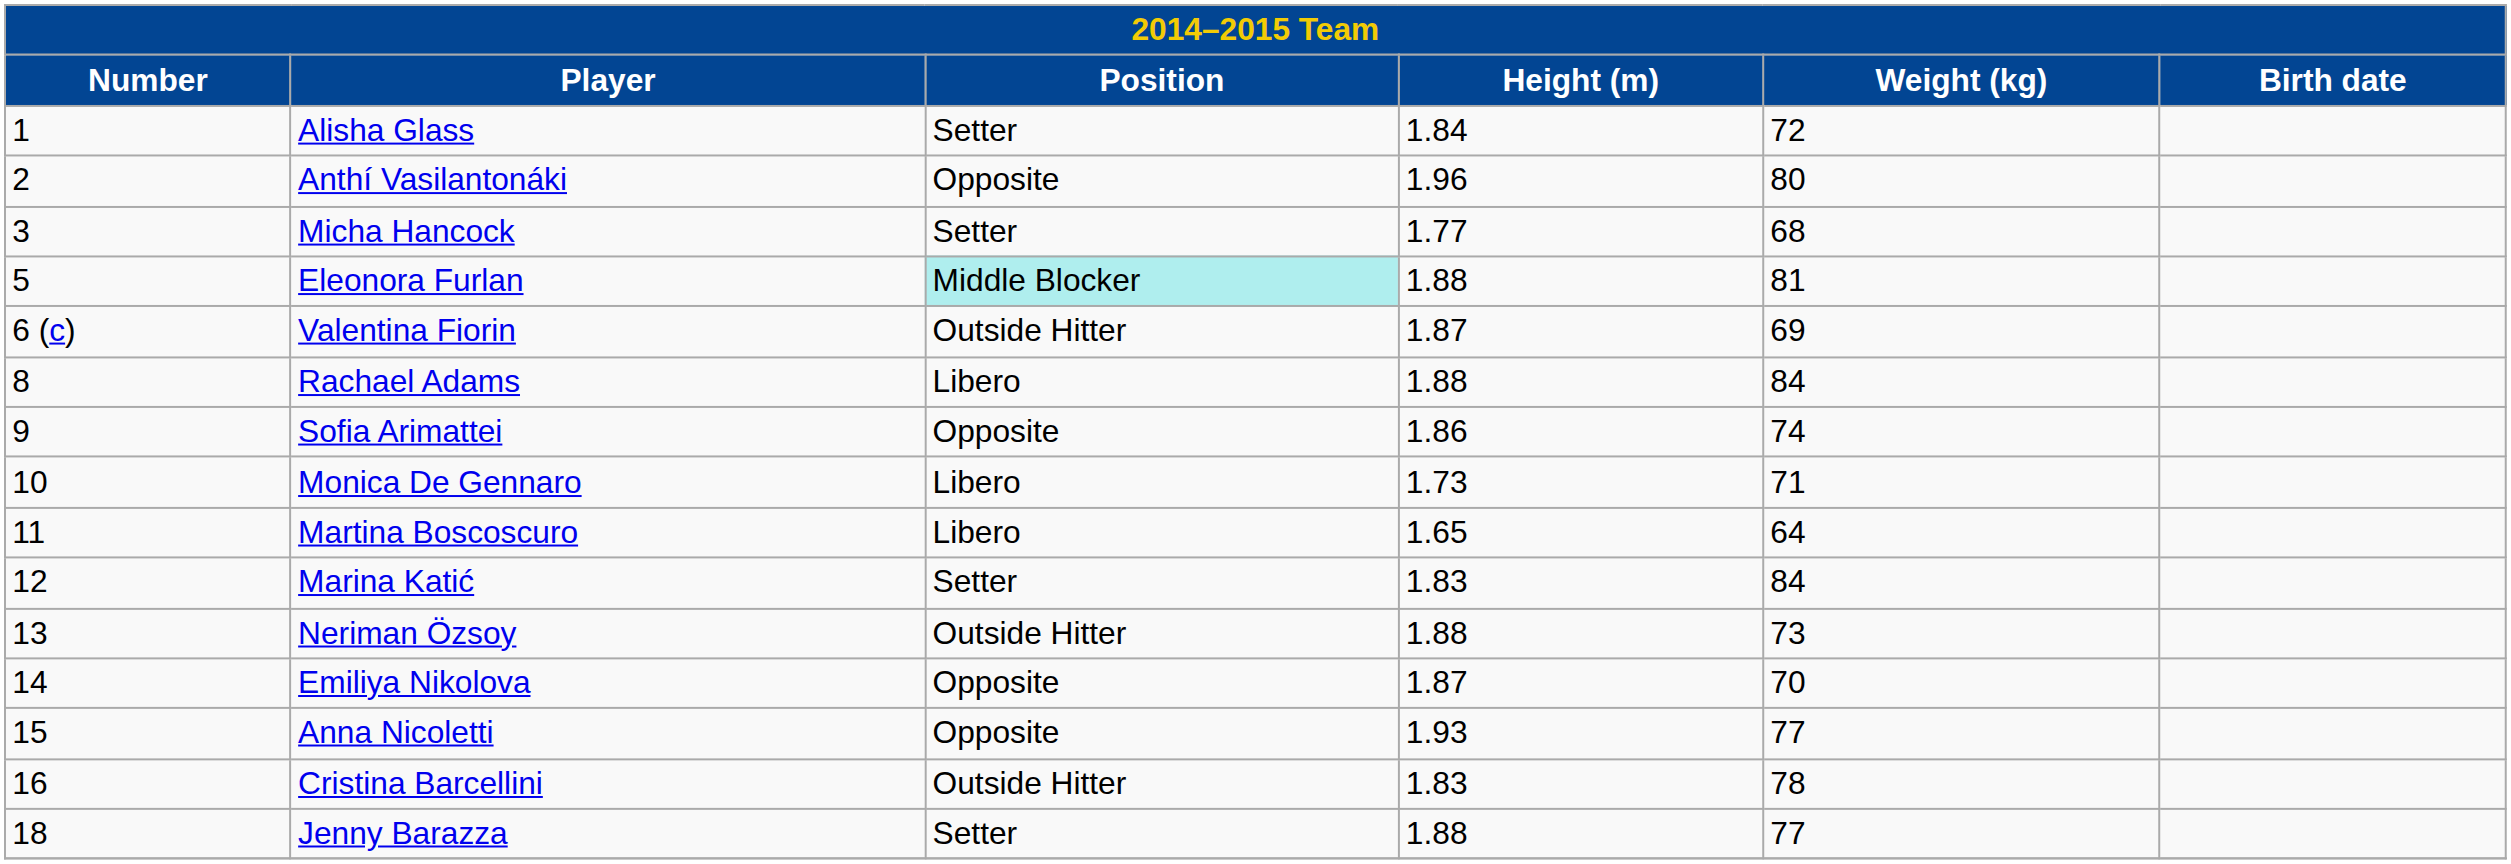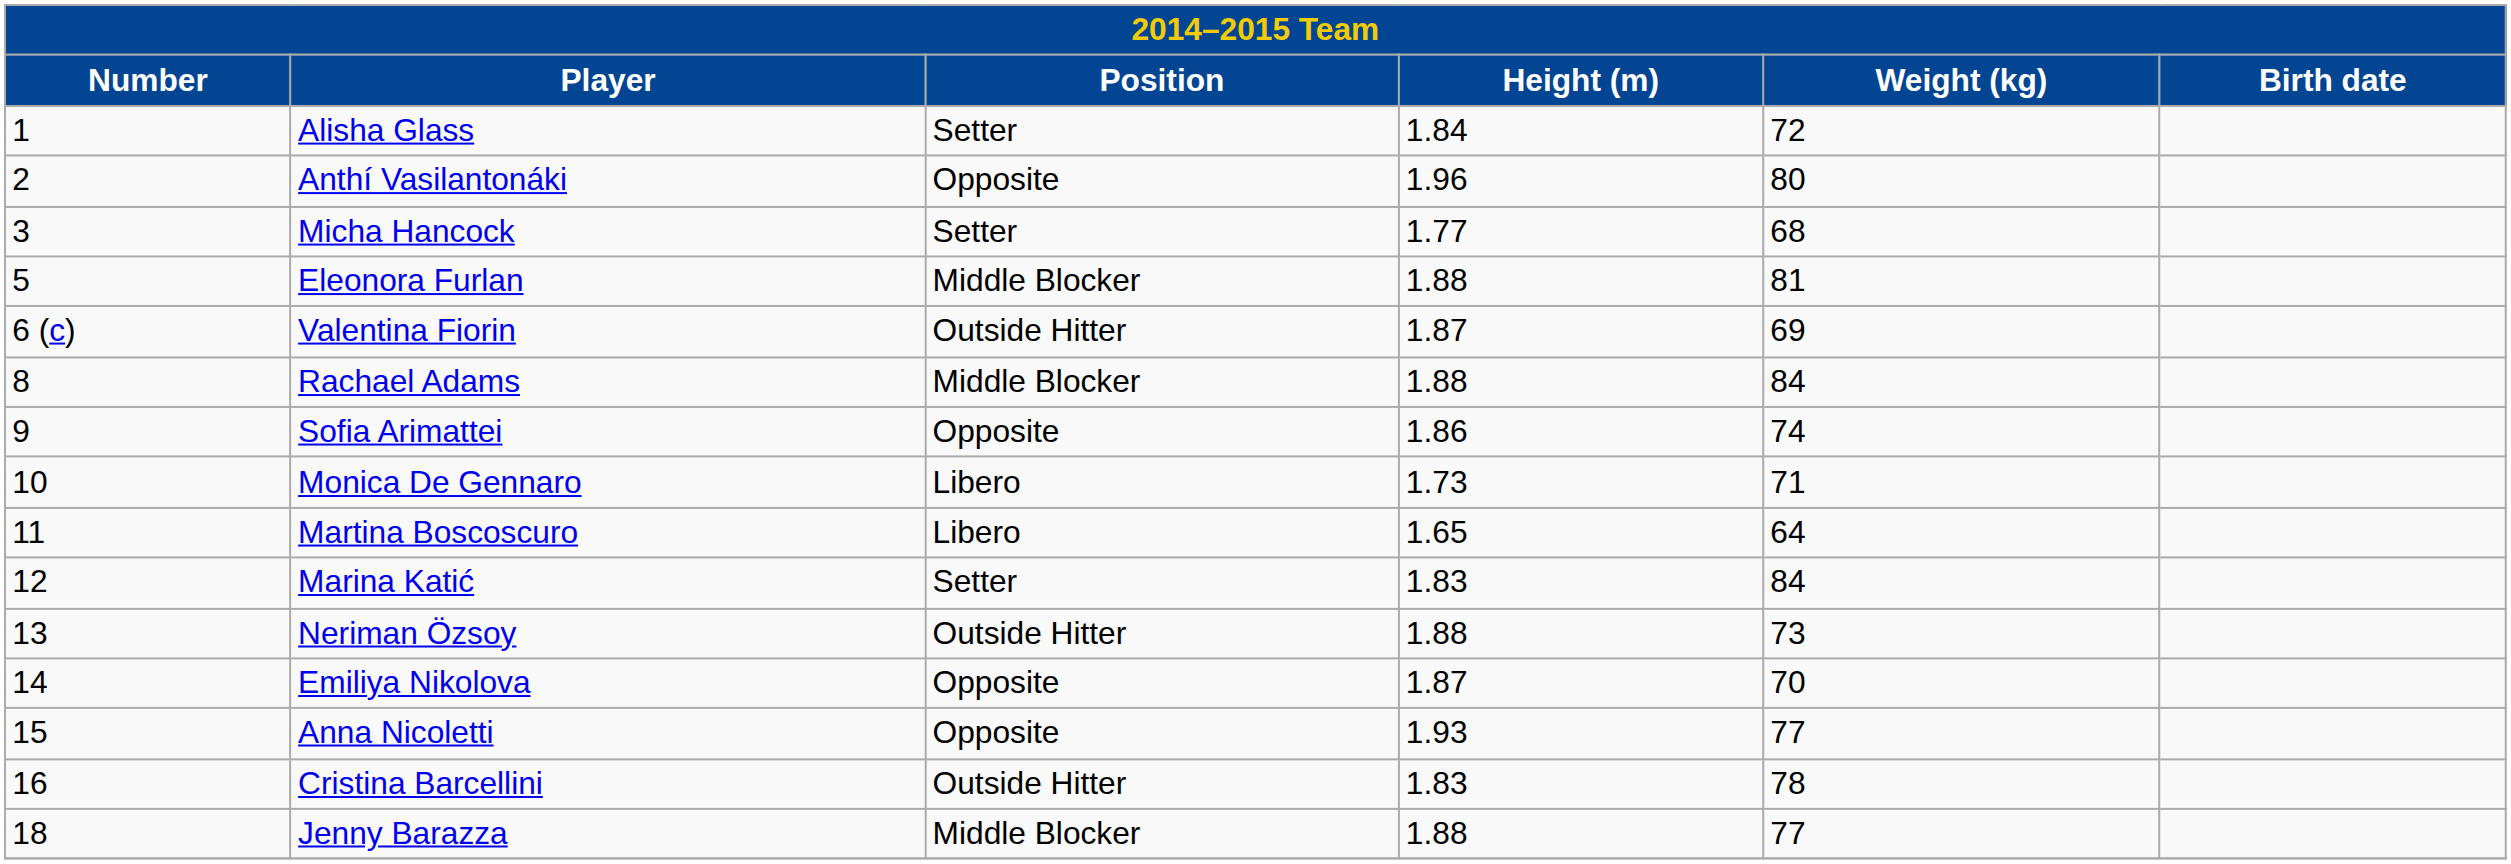 <table class="wikitable" style="width:100%;">
 <tr>
 <th style="color:#F2CB05; background:#024593;" colspan=6><strong>2014–2015 Team</strong></th>
 </tr>
 <tr>
 <th style="color:#ffffff; background:#024593;">Number</th>
 <th style="color:#ffffff; background:#024593;">Player</th>
 <th style="color:#ffffff; background:#024593;">Position</th>
 <th style="color:#ffffff; background:#024593;">Height (m)</th>
 <th style="color:#ffffff; background:#024593;">Weight (kg)</th>
 <th style="color:#ffffff; background:#024593;">Birth date</th>
 </tr>
 <tr>
 <td>1</td>
 <td> <a href='#'>Alisha Glass</a></td>
 <td>Setter</td>
 <td>1.84</td>
 <td>72</td>
 <td></td>
 </tr>
 <tr>
 <td>2</td>
 <td> <a href='#'>Anthí Vasilantonáki</a></td>
 <td>Opposite</td>
 <td>1.96</td>
 <td>80</td>
 <td></td>
 </tr>
 <tr>
 <td>3</td>
 <td> <a href='#'>Micha Hancock</a></td>
 <td>Setter</td>
 <td>1.77</td>
 <td>68</td>
 <td></td>
 </tr>
 <tr>
 <td>5</td>
 <td> <a href='#'>Eleonora Furlan</a></td>
-<td style="background: paleturquoise;">Middle Blocker</td>
+<td>Middle Blocker</td>
 <td>1.88</td>
 <td>81</td>
 <td></td>
 </tr>
 <tr>
 <td>6 (<a href='#'>c</a>)</td>
 <td> <a href='#'>Valentina Fiorin</a></td>
 <td>Outside Hitter</td>
 <td>1.87</td>
 <td>69</td>
 <td></td>
 </tr>
 <tr>
 <td>8</td>
 <td> <a href='#'>Rachael Adams</a></td>
-<td>Libero</td>
+<td>Middle Blocker</td>
 <td>1.88</td>
 <td>84</td>
 <td></td>
 </tr>
 <tr>
 <td>9</td>
 <td> <a href='#'>Sofia Arimattei</a></td>
 <td>Opposite</td>
 <td>1.86</td>
 <td>74</td>
 <td></td>
 </tr>
 <tr>
 <td>10</td>
 <td> <a href='#'>Monica De Gennaro</a></td>
 <td>Libero</td>
 <td>1.73</td>
 <td>71</td>
 <td></td>
 </tr>
 <tr>
 <td>11</td>
 <td> <a href='#'>Martina Boscoscuro</a></td>
 <td>Libero</td>
 <td>1.65</td>
 <td>64</td>
 <td></td>
 </tr>
 <tr>
 <td>12</td>
 <td> <a href='#'>Marina Katić</a></td>
 <td>Setter</td>
 <td>1.83</td>
 <td>84</td>
 <td></td>
 </tr>
 <tr>
 <td>13</td>
 <td> <a href='#'>Neriman Özsoy</a></td>
 <td>Outside Hitter</td>
 <td>1.88</td>
 <td>73</td>
 <td></td>
 </tr>
 <tr>
 <td>14</td>
 <td> <a href='#'>Emiliya Nikolova</a></td>
 <td>Opposite</td>
 <td>1.87</td>
 <td>70</td>
 <td></td>
 </tr>
 <tr>
 <td>15</td>
 <td> <a href='#'>Anna Nicoletti</a></td>
 <td>Opposite</td>
 <td>1.93</td>
 <td>77</td>
 <td></td>
 </tr>
 <tr>
 <td>16</td>
 <td> <a href='#'>Cristina Barcellini</a></td>
 <td>Outside Hitter</td>
 <td>1.83</td>
 <td>78</td>
 <td></td>
 </tr>
 <tr>
 <td>18</td>
 <td> <a href='#'>Jenny Barazza</a></td>
-<td>Setter</td>
+<td>Middle Blocker</td>
 <td>1.88</td>
 <td>77</td>
 <td></td>
 </tr>
 <tr>
 </tr>
 </table>
